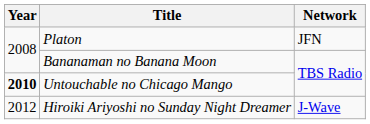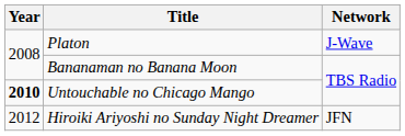 <table class="wikitable">
 <tr>
 <th>Year</th>
 <th>Title</th>
 <th>Network</th>
 </tr>
 <tr>
 <td rowspan="2">2008</td>
 <td><em>Platon</em></td>
-<td>JFN</td>
+<td><a href='#'>J-Wave</a></td>
 </tr>
 <tr>
 <td><em>Bananaman no Banana Moon</em></td>
 <td rowspan="2"><a href='#'>TBS Radio</a></td>
 </tr>
 <tr>
 <td><strong>2010</strong></td>
 <td><em>Untouchable no Chicago Mango</em></td>
 </tr>
 <tr>
 <td>2012</td>
 <td><em>Hiroiki Ariyoshi no Sunday Night Dreamer</em></td>
-<td><a href='#'>J-Wave</a></td>
+<td>JFN</td>
 </tr>
 </table>
